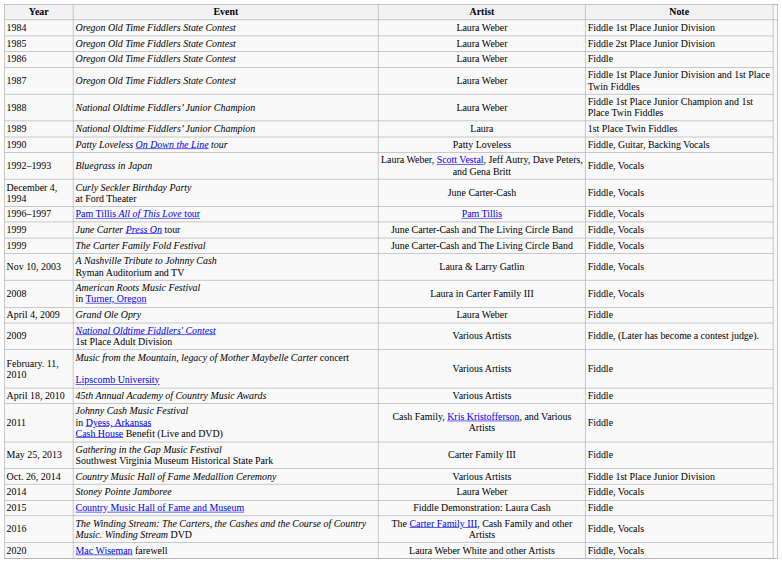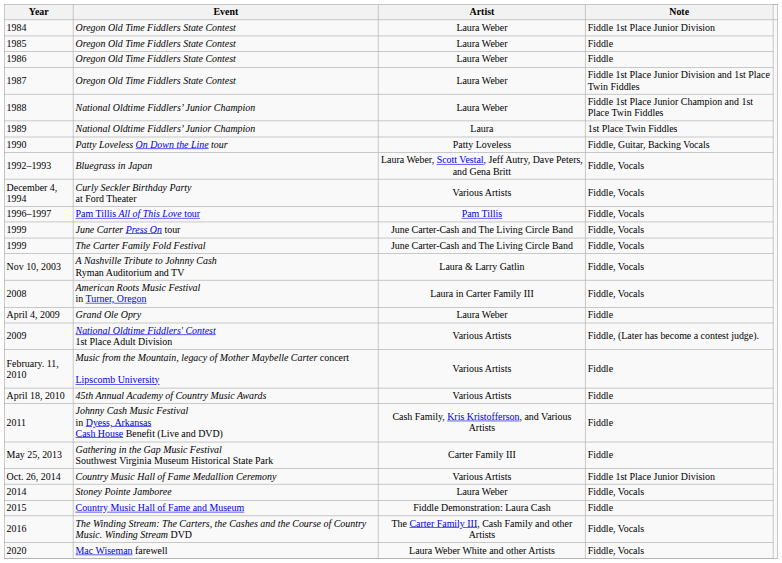 <table class="wikitable">
 <tr>
 <th rowspan="2">Year</th>
 <th rowspan="2">Event</th>
 <th rowspan="2">Artist</th>
 <th rowspan="2">Note</th>
 </tr>
 <tr>
 <td></td>
 </tr>
 <tr>
 <td>1984</td>
 <td><em>Oregon Old Time Fiddlers State Contest</em></td>
 <td style="text-align:center;">Laura Weber</td>
 <td>Fiddle 1st Place Junior Division</td>
 </tr>
 <tr>
 <td>1985</td>
 <td><em>Oregon Old Time Fiddlers State Contest</em></td>
 <td style="text-align:center;">Laura Weber</td>
-<td>Fiddle 2st Place Junior Division</td>
+<td>Fiddle</td>
 </tr>
 <tr>
 <td>1986</td>
 <td><em>Oregon Old Time Fiddlers State Contest</em></td>
 <td style="text-align:center;">Laura Weber</td>
 <td>Fiddle</td>
 </tr>
 <tr>
 <td>1987</td>
 <td><em>Oregon Old Time Fiddlers State Contest</em></td>
 <td style="text-align:center;">Laura Weber</td>
 <td>Fiddle 1st Place Junior Division and 1st Place Twin Fiddles</td>
 </tr>
 <tr>
 <td>1988</td>
 <td><em>National Oldtime Fiddlers’ Junior Champion</em></td>
 <td style="text-align:center;">Laura Weber</td>
 <td>Fiddle 1st Place Junior Champion and 1st Place Twin Fiddles</td>
 </tr>
 <tr>
 <td>1989</td>
 <td><em>National Oldtime Fiddlers’ Junior Champion</em></td>
 <td style="text-align:center;">Laura</td>
 <td>1st Place Twin Fiddles</td>
 </tr>
 <tr>
 <td>1990</td>
 <td><em>Patty Loveless <a href='#'>On Down the Line</a> tour</em></td>
 <td style="text-align:center;">Patty Loveless</td>
 <td>Fiddle, Guitar, Backing Vocals</td>
 </tr>
 <tr>
 <td>1992–1993</td>
 <td><em>Bluegrass in Japan</em></td>
 <td style="text-align:center;">Laura Weber, <a href='#'>Scott Vestal</a>, Jeff Autry, Dave Peters, and Gena Britt</td>
 <td>Fiddle, Vocals</td>
 </tr>
 <tr>
 <td>December 4, 1994</td>
 <td><em>Curly Seckler Birthday Party</em>  <br> at Ford Theater</td>
-<td style="text-align:center;">June Carter-Cash</td>
+<td style="text-align:center;">Various Artists</td>
 <td>Fiddle, Vocals</td>
 </tr>
 <tr>
 <td>1996–1997</td>
 <td><a href='#'>Pam Tillis <em>All of This Love</em> tour</a></td>
 <td style="text-align:center;"><a href='#'>Pam Tillis</a></td>
 <td>Fiddle, Vocals</td>
 </tr>
 <tr>
 <td>1999</td>
 <td><em>June Carter <a href='#'>Press On</a></em> tour</td>
 <td style="text-align:center;">June Carter-Cash and The Living Circle Band</td>
 <td>Fiddle, Vocals</td>
 </tr>
 <tr>
 <td>1999</td>
 <td><em>The Carter Family Fold Festival</em></td>
 <td style="text-align:center;">June Carter-Cash and The Living Circle Band</td>
 <td>Fiddle, Vocals</td>
 </tr>
 <tr>
 <td>Nov 10, 2003</td>
 <td><em>A Nashville Tribute to Johnny Cash</em> <br> Ryman Auditorium and TV</td>
 <td style="text-align:center;">Laura & Larry Gatlin</td>
 <td>Fiddle, Vocals</td>
 </tr>
 <tr>
 <td>2008</td>
 <td><em>American Roots Music Festival</em> <br> in <a href='#'>Turner, Oregon</a></td>
 <td style="text-align:center;">Laura in Carter Family III</td>
 <td>Fiddle, Vocals</td>
 </tr>
 <tr>
 <td>April 4, 2009</td>
 <td><em>Grand Ole Opry</em></td>
 <td style="text-align:center;">Laura Weber</td>
 <td>Fiddle</td>
 </tr>
 <tr>
 <td>2009</td>
 <td><em><a href='#'>National Oldtime Fiddlers' Contest</a></em> <br> 1st Place Adult Division</td>
 <td style="text-align:center;">Various Artists</td>
 <td>Fiddle, (Later has become a contest judge).</td>
 </tr>
 <tr>
 <td>February. 11, 2010</td>
 <td><em>Music from the Mountain, legacy of Mother Maybelle Carter</em> concert<br><br><a href='#'>Lipscomb University</a></td>
 <td style="text-align:center;">Various Artists</td>
 <td>Fiddle</td>
 </tr>
 <tr>
 <td>April 18, 2010</td>
 <td><em>45th Annual Academy of Country Music Awards</em></td>
 <td style="text-align:center;">Various Artists</td>
 <td>Fiddle</td>
 </tr>
 <tr>
 <td>2011</td>
 <td><em>Johnny Cash Music Festival</em><br> in <a href='#'>Dyess, Arkansas</a><br> <a href='#'>Cash House</a> Benefit (Live and DVD)</td>
 <td style="text-align:center;">Cash Family, <a href='#'>Kris Kristofferson</a>, and Various Artists</td>
 <td>Fiddle</td>
 </tr>
 <tr>
 <td>May 25, 2013</td>
 <td><em>Gathering in the Gap Music Festival</em><br>  Southwest Virginia Museum Historical State Park</td>
 <td style="text-align:center;">Carter Family III</td>
 <td>Fiddle</td>
 </tr>
 <tr>
 <td>Oct. 26, 2014</td>
 <td><em>Country Music Hall of Fame Medallion Ceremony</em></td>
 <td style="text-align:center;">Various Artists</td>
 <td>Fiddle 1st Place Junior Division</td>
 </tr>
 <tr>
 <td>2014</td>
 <td><em>Stoney Pointe Jamboree</em></td>
 <td style="text-align:center;">Laura Weber</td>
 <td>Fiddle, Vocals</td>
 </tr>
 <tr>
 <td>2015</td>
 <td><a href='#'>Country Music Hall of Fame and Museum</a></td>
 <td style="text-align:center;">Fiddle Demonstration: Laura Cash</td>
 <td>Fiddle</td>
 </tr>
 <tr>
 <td>2016</td>
 <td><em>The Winding Stream: The Carters, the Cashes and the Course of Country Music. Winding Stream</em> DVD</td>
 <td style="text-align:center;">The <a href='#'>Carter Family III</a>, Cash Family and other Artists</td>
 <td>Fiddle, Vocals</td>
 </tr>
 <tr>
 <td>2020</td>
 <td><a href='#'>Mac Wiseman</a> farewell</td>
 <td style="text-align:center;">Laura Weber White and other Artists</td>
 <td>Fiddle, Vocals</td>
 </tr>
 <tr>
 </tr>
 </table>
